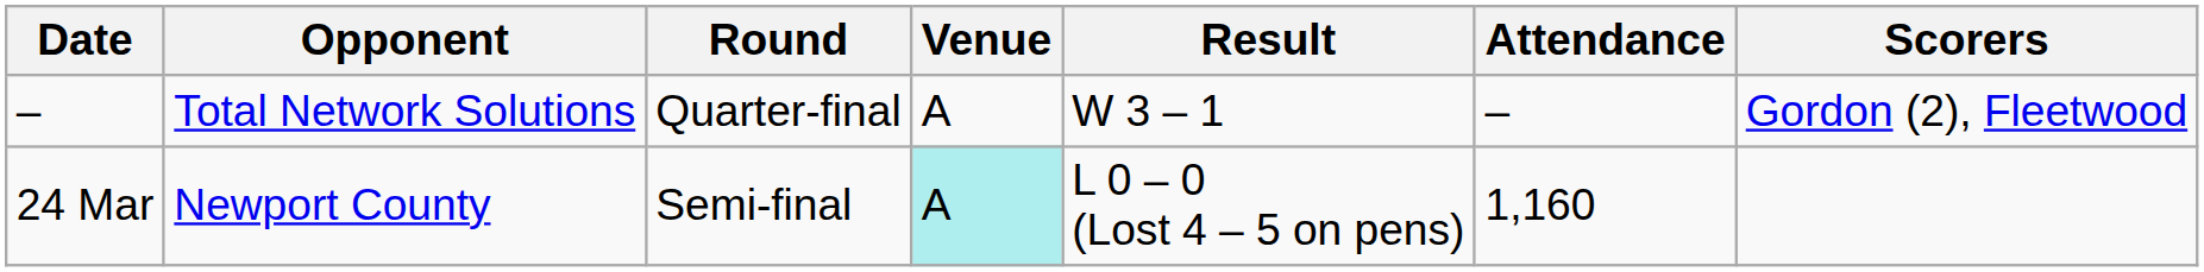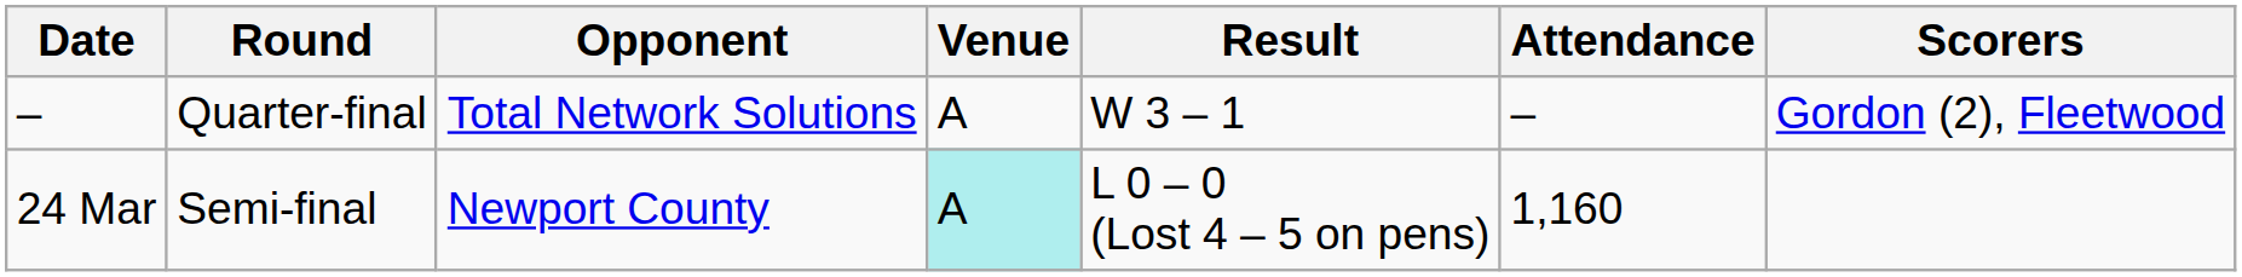 <table class="wikitable">
 <tr>
 <th>Date</th>
+<th>Round</th>
 <th>Opponent</th>
-<th>Round</th>
 <th>Venue</th>
 <th>Result</th>
 <th>Attendance</th>
 <th>Scorers</th>
 </tr>
 <tr>
 <td>–</td>
+<td>Quarter-final</td>
 <td><a href='#'>Total Network Solutions</a></td>
-<td>Quarter-final</td>
 <td>A</td>
 <td>W 3 – 1</td>
 <td>–</td>
 <td><a href='#'>Gordon</a> (2), <a href='#'>Fleetwood</a></td>
 </tr>
 <tr>
 <td>24 Mar</td>
+<td>Semi-final</td>
 <td><a href='#'>Newport County</a></td>
-<td>Semi-final</td>
 <td style="background: paleturquoise;">A</td>
 <td>L 0 – 0<br>(Lost 4 – 5 on pens)</td>
 <td>1,160</td>
 <td></td>
 </tr>
 </table>
